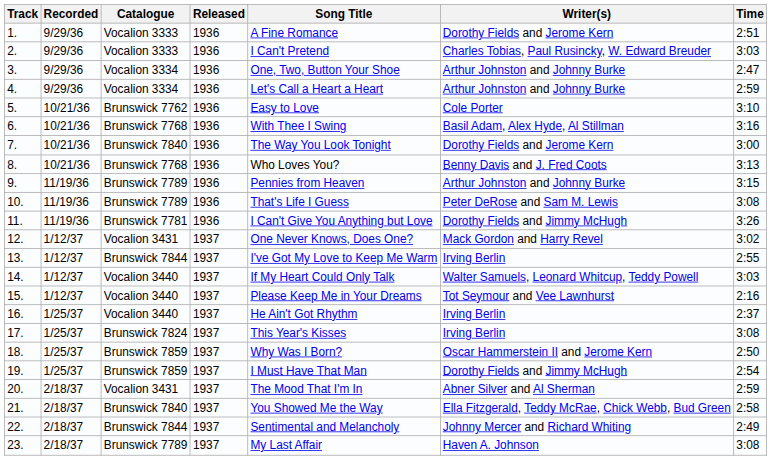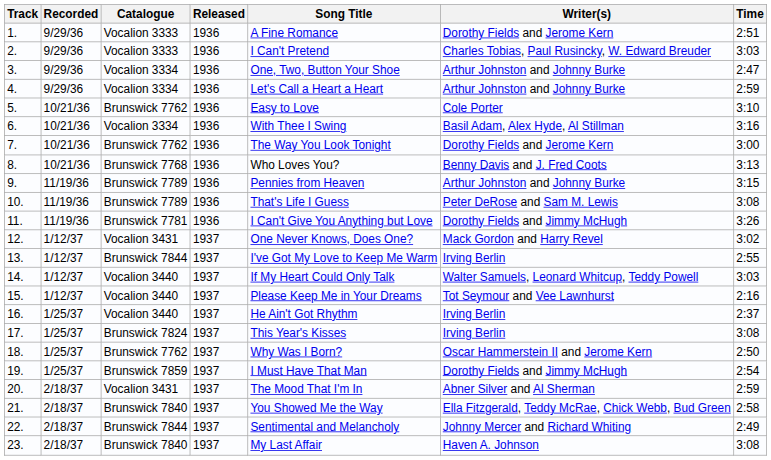 <table class="wikitable" style="background:#fcfdff; font-size:95%;">
 <tr>
 <th>Track</th>
 <th>Recorded</th>
 <th>Catalogue</th>
 <th>Released</th>
 <th>Song Title</th>
 <th>Writer(s)</th>
 <th>Time</th>
 </tr>
 <tr>
 <td>1.</td>
 <td>9/29/36</td>
 <td>Vocalion 3333</td>
 <td>1936</td>
 <td><a href='#'>A Fine Romance</a></td>
 <td><a href='#'>Dorothy Fields</a> and <a href='#'>Jerome Kern</a></td>
 <td>2:51</td>
 </tr>
 <tr>
 <td>2.</td>
 <td>9/29/36</td>
 <td>Vocalion 3333</td>
 <td>1936</td>
 <td><a href='#'>I Can't Pretend</a></td>
 <td><a href='#'>Charles Tobias</a>, <a href='#'>Paul Rusincky</a>, <a href='#'>W. Edward Breuder</a></td>
 <td>3:03</td>
 </tr>
 <tr>
 <td>3.</td>
 <td>9/29/36</td>
 <td>Vocalion 3334</td>
 <td>1936</td>
 <td><a href='#'>One, Two, Button Your Shoe</a></td>
 <td><a href='#'>Arthur Johnston</a> and <a href='#'>Johnny Burke</a></td>
 <td>2:47</td>
 </tr>
 <tr>
 <td>4.</td>
 <td>9/29/36</td>
 <td>Vocalion 3334</td>
 <td>1936</td>
 <td><a href='#'>Let's Call a Heart a Heart</a></td>
 <td><a href='#'>Arthur Johnston</a> and <a href='#'>Johnny Burke</a></td>
 <td>2:59</td>
 </tr>
 <tr>
 <td>5.</td>
 <td>10/21/36</td>
 <td>Brunswick 7762</td>
 <td>1936</td>
 <td><a href='#'>Easy to Love</a></td>
 <td><a href='#'>Cole Porter</a></td>
 <td>3:10</td>
 </tr>
 <tr>
 <td>6.</td>
 <td>10/21/36</td>
-<td>Brunswick 7768</td>
+<td>Vocalion 3334</td>
 <td>1936</td>
 <td><a href='#'>With Thee I Swing</a></td>
 <td><a href='#'>Basil Adam</a>, <a href='#'>Alex Hyde</a>, <a href='#'>Al Stillman</a></td>
 <td>3:16</td>
 </tr>
 <tr>
 <td>7.</td>
 <td>10/21/36</td>
-<td>Brunswick 7840</td>
+<td>Brunswick 7762</td>
 <td>1936</td>
 <td><a href='#'>The Way You Look Tonight</a></td>
 <td><a href='#'>Dorothy Fields</a> and <a href='#'>Jerome Kern</a></td>
 <td>3:00</td>
 </tr>
 <tr>
 <td>8.</td>
 <td>10/21/36</td>
 <td>Brunswick 7768</td>
 <td>1936</td>
 <td>Who Loves You?</td>
 <td><a href='#'>Benny Davis</a> and <a href='#'>J. Fred Coots</a></td>
 <td>3:13</td>
 </tr>
 <tr>
 <td>9.</td>
 <td>11/19/36</td>
 <td>Brunswick 7789</td>
 <td>1936</td>
 <td><a href='#'>Pennies from Heaven</a></td>
 <td><a href='#'>Arthur Johnston</a> and <a href='#'>Johnny Burke</a></td>
 <td>3:15</td>
 </tr>
 <tr>
 <td>10.</td>
 <td>11/19/36</td>
 <td>Brunswick 7789</td>
 <td>1936</td>
 <td><a href='#'>That's Life I Guess</a></td>
 <td><a href='#'>Peter DeRose</a> and <a href='#'>Sam M. Lewis</a></td>
 <td>3:08</td>
 </tr>
 <tr>
 <td>11.</td>
 <td>11/19/36</td>
 <td>Brunswick 7781</td>
 <td>1936</td>
 <td><a href='#'>I Can't Give You Anything but Love</a></td>
 <td><a href='#'>Dorothy Fields</a> and <a href='#'>Jimmy McHugh</a></td>
 <td>3:26</td>
 </tr>
 <tr>
 <td>12.</td>
 <td>1/12/37</td>
 <td>Vocalion 3431</td>
 <td>1937</td>
 <td><a href='#'>One Never Knows, Does One?</a></td>
 <td><a href='#'>Mack Gordon</a> and <a href='#'>Harry Revel</a></td>
 <td>3:02</td>
 </tr>
 <tr>
 <td>13.</td>
 <td>1/12/37</td>
 <td>Brunswick 7844</td>
 <td>1937</td>
 <td><a href='#'>I've Got My Love to Keep Me Warm</a></td>
 <td><a href='#'>Irving Berlin</a></td>
 <td>2:55</td>
 </tr>
 <tr>
 <td>14.</td>
 <td>1/12/37</td>
 <td>Vocalion 3440</td>
 <td>1937</td>
 <td><a href='#'>If My Heart Could Only Talk</a></td>
 <td><a href='#'>Walter Samuels</a>, <a href='#'>Leonard Whitcup</a>, <a href='#'>Teddy Powell</a></td>
 <td>3:03</td>
 </tr>
 <tr>
 <td>15.</td>
 <td>1/12/37</td>
 <td>Vocalion 3440</td>
 <td>1937</td>
 <td><a href='#'>Please Keep Me in Your Dreams</a></td>
 <td><a href='#'>Tot Seymour</a> and <a href='#'>Vee Lawnhurst</a></td>
 <td>2:16</td>
 </tr>
 <tr>
 <td>16.</td>
 <td>1/25/37</td>
 <td>Vocalion 3440</td>
 <td>1937</td>
 <td><a href='#'>He Ain't Got Rhythm</a></td>
 <td><a href='#'>Irving Berlin</a></td>
 <td>2:37</td>
 </tr>
 <tr>
 <td>17.</td>
 <td>1/25/37</td>
 <td>Brunswick 7824</td>
 <td>1937</td>
 <td><a href='#'>This Year's Kisses</a></td>
 <td><a href='#'>Irving Berlin</a></td>
 <td>3:08</td>
 </tr>
 <tr>
 <td>18.</td>
 <td>1/25/37</td>
-<td>Brunswick 7859</td>
+<td>Brunswick 7762</td>
 <td>1937</td>
 <td><a href='#'>Why Was I Born?</a></td>
 <td><a href='#'>Oscar Hammerstein II</a> and <a href='#'>Jerome Kern</a></td>
 <td>2:50</td>
 </tr>
 <tr>
 <td>19.</td>
 <td>1/25/37</td>
 <td>Brunswick 7859</td>
 <td>1937</td>
 <td><a href='#'>I Must Have That Man</a></td>
 <td><a href='#'>Dorothy Fields</a> and <a href='#'>Jimmy McHugh</a></td>
 <td>2:54</td>
 </tr>
 <tr>
 <td>20.</td>
 <td>2/18/37</td>
 <td>Vocalion 3431</td>
 <td>1937</td>
 <td><a href='#'>The Mood That I'm In</a></td>
 <td><a href='#'>Abner Silver</a> and <a href='#'>Al Sherman</a></td>
 <td>2:59</td>
 </tr>
 <tr>
 <td>21.</td>
 <td>2/18/37</td>
 <td>Brunswick 7840</td>
 <td>1937</td>
 <td><a href='#'>You Showed Me the Way</a></td>
 <td><a href='#'>Ella Fitzgerald</a>, <a href='#'>Teddy McRae</a>, <a href='#'>Chick Webb</a>, <a href='#'>Bud Green</a></td>
 <td>2:58</td>
 </tr>
 <tr>
 <td>22.</td>
 <td>2/18/37</td>
 <td>Brunswick 7844</td>
 <td>1937</td>
 <td><a href='#'>Sentimental and Melancholy</a></td>
 <td><a href='#'>Johnny Mercer</a> and <a href='#'>Richard Whiting</a></td>
 <td>2:49</td>
 </tr>
 <tr>
 <td>23.</td>
 <td>2/18/37</td>
-<td>Brunswick 7789</td>
+<td>Brunswick 7840</td>
 <td>1937</td>
 <td><a href='#'>My Last Affair</a></td>
 <td><a href='#'>Haven A. Johnson</a></td>
 <td>3:08</td>
 </tr>
 </table>
